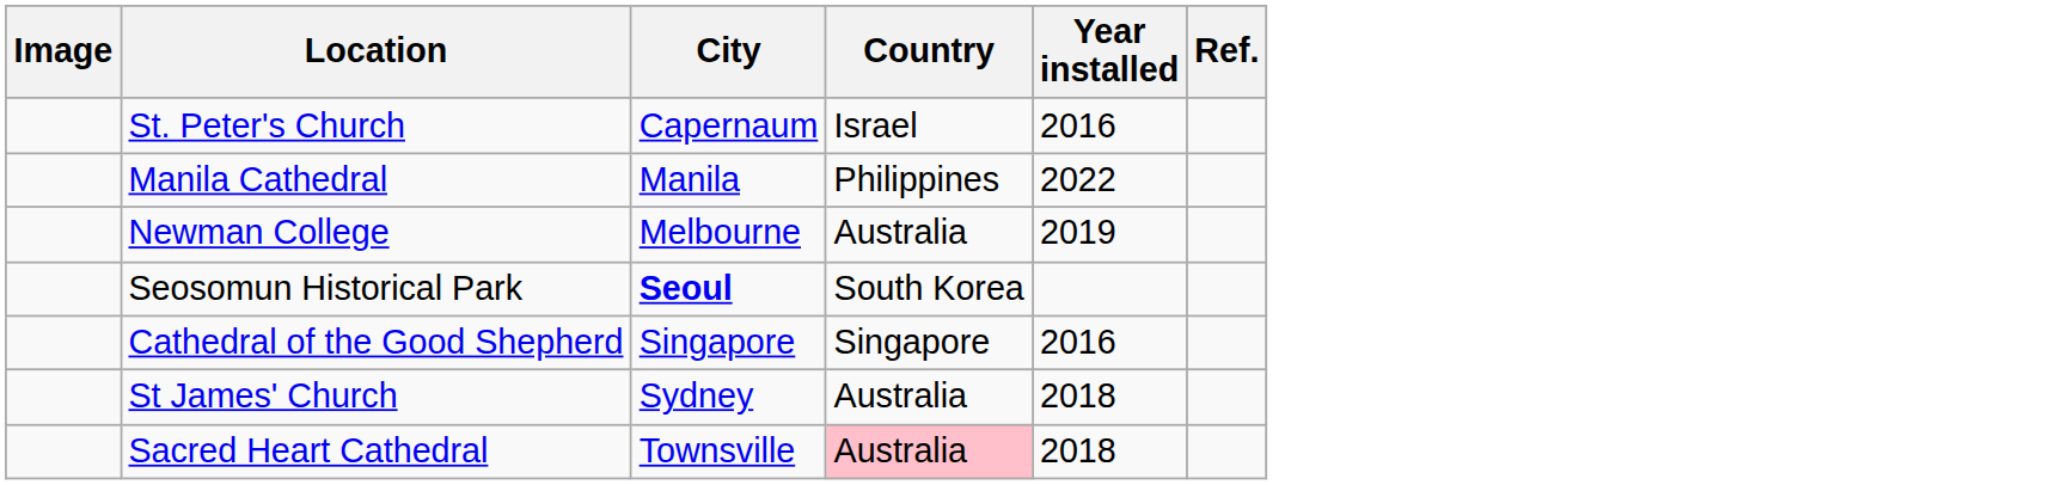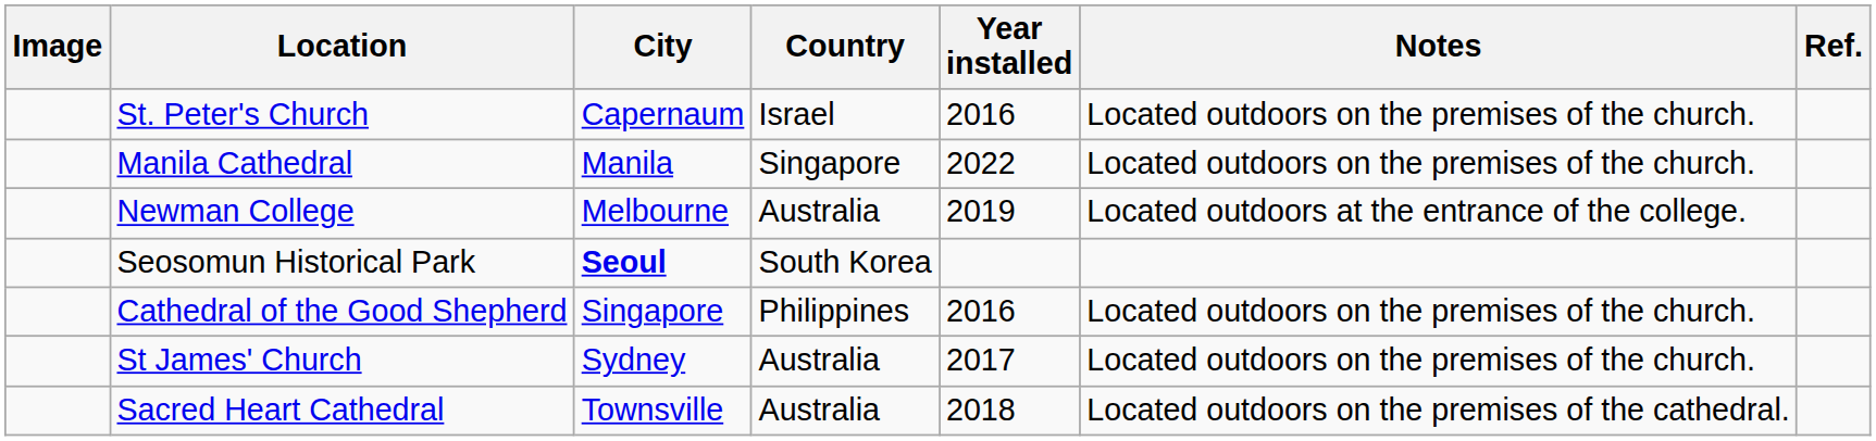 <table class="sortable wikitable">
 <tr>
 <th class="unsortable">Image</th>
 <th>Location</th>
 <th>City</th>
 <th>Country</th>
 <th style="width: 50px;">Year installed</th>
+<th class="unsortable">Notes</th>
 <th class="unsortable">Ref.</th>
 </tr>
 <tr>
 <td></td>
 <td><a href='#'>St. Peter's Church</a></td>
 <td><a href='#'>Capernaum</a></td>
 <td>Israel</td>
 <td>2016</td>
+<td>Located outdoors on the premises of the church.</td>
 <td></td>
 </tr>
 <tr>
 <td></td>
 <td><a href='#'>Manila Cathedral</a></td>
 <td><a href='#'>Manila</a></td>
-<td>Philippines</td>
+<td>Singapore</td>
 <td>2022</td>
+<td>Located outdoors on the premises of the church.</td>
 <td></td>
 </tr>
 <tr>
 <td></td>
 <td><a href='#'>Newman College</a></td>
 <td><a href='#'>Melbourne</a></td>
 <td>Australia</td>
 <td>2019</td>
+<td>Located outdoors at the entrance of the college.</td>
 <td></td>
 </tr>
 <tr>
 <td></td>
 <td>Seosomun Historical Park</td>
 <td><strong><a href='#'>Seoul</a></strong></td>
 <td>South Korea</td>
 <td></td>
 <td></td>
+<td></td>
 </tr>
 <tr>
 <td></td>
 <td><a href='#'>Cathedral of the Good Shepherd</a></td>
 <td><a href='#'>Singapore</a></td>
-<td>Singapore</td>
+<td>Philippines</td>
 <td>2016</td>
+<td>Located outdoors on the premises of the church.</td>
 <td></td>
 </tr>
 <tr>
 <td></td>
 <td><a href='#'>St James' Church</a></td>
 <td><a href='#'>Sydney</a></td>
 <td>Australia</td>
-<td>2018</td>
+<td>2017</td>
+<td>Located outdoors on the premises of the church.</td>
 <td></td>
 </tr>
 <tr>
 <td></td>
 <td><a href='#'>Sacred Heart Cathedral</a></td>
 <td><a href='#'>Townsville</a></td>
-<td style="background: pink;">Australia</td>
+<td>Australia</td>
 <td>2018</td>
+<td>Located outdoors on the premises of the cathedral.</td>
 <td></td>
 </tr>
 </table>
